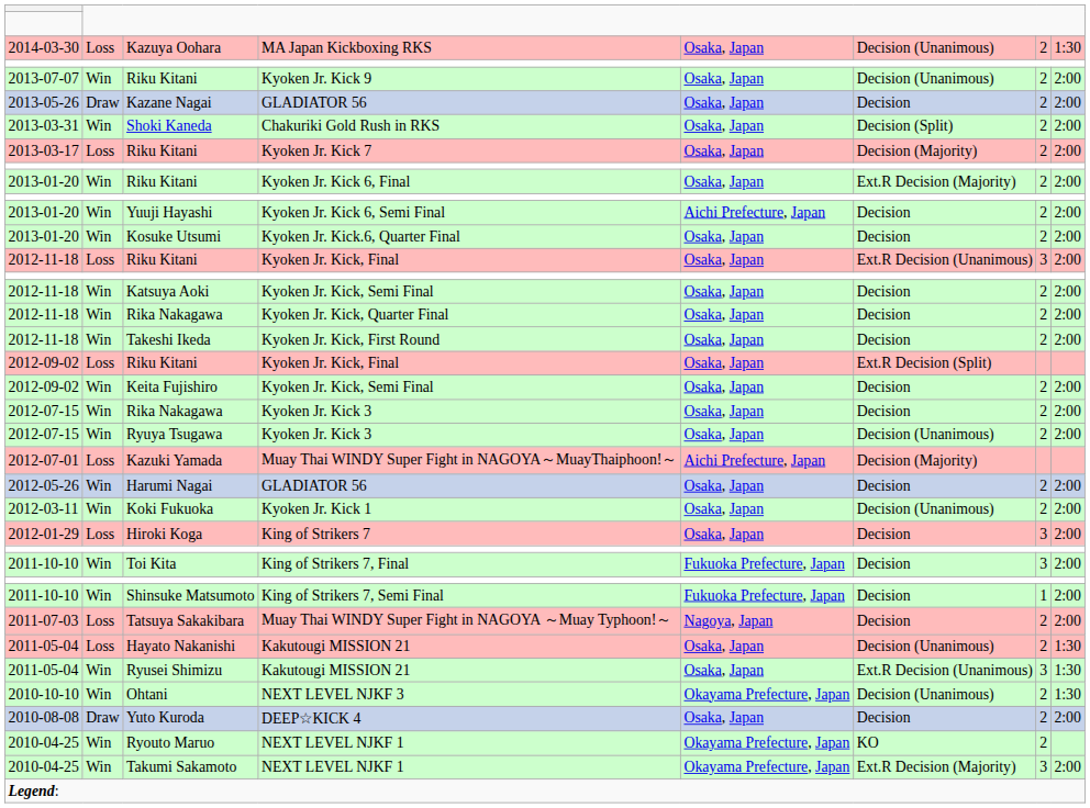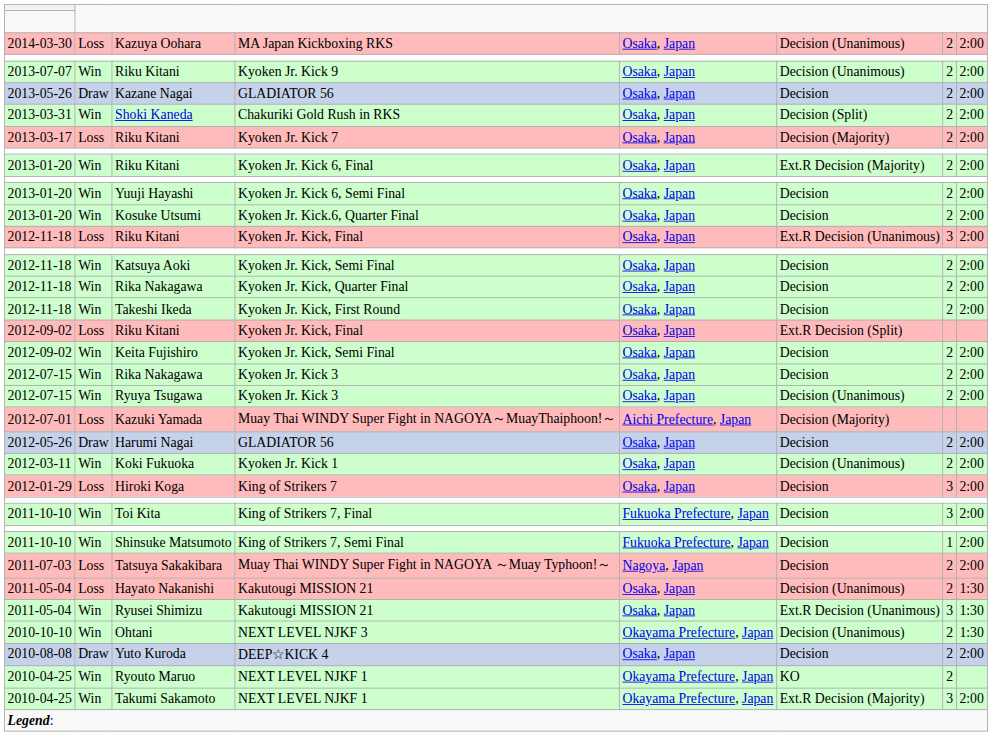 <table class="wikitable mw-collapsible mw-collapsed">
 <tr>
 <th></th>
 </tr>
 <tr>
 <td><br></td>
 </tr>
 <tr style="background:#FFBBBB;">
 <td>2014-03-30</td>
 <td>Loss</td>
 <td align=left> Kazuya Oohara</td>
 <td>MA Japan Kickboxing RKS</td>
 <td><a href='#'>Osaka</a>, <a href='#'>Japan</a></td>
 <td>Decision (Unanimous)</td>
 <td>2</td>
-<td>1:30</td>
+<td>2:00</td>
 </tr>
 <tr>
 <th style=background:white colspan=9></th>
 </tr>
 <tr style="background:#CCFFCC;">
 <td>2013-07-07</td>
 <td>Win</td>
 <td align=left> Riku Kitani</td>
 <td>Kyoken Jr. Kick 9</td>
 <td><a href='#'>Osaka</a>, <a href='#'>Japan</a></td>
 <td>Decision (Unanimous)</td>
 <td>2</td>
 <td>2:00</td>
 </tr>
 <tr style="background:#c5d2ea;">
 <td>2013-05-26</td>
 <td>Draw</td>
 <td align=left> Kazane Nagai</td>
 <td>GLADIATOR 56</td>
 <td><a href='#'>Osaka</a>, <a href='#'>Japan</a></td>
 <td>Decision</td>
 <td>2</td>
 <td>2:00</td>
 </tr>
 <tr style="background:#CCFFCC;">
 <td>2013-03-31</td>
 <td>Win</td>
 <td align=left> <a href='#'>Shoki Kaneda</a></td>
 <td>Chakuriki Gold Rush in RKS</td>
 <td><a href='#'>Osaka</a>, <a href='#'>Japan</a></td>
 <td>Decision (Split)</td>
 <td>2</td>
 <td>2:00</td>
 </tr>
 <tr style="background:#FFBBBB;">
 <td>2013-03-17</td>
 <td>Loss</td>
 <td align=left> Riku Kitani</td>
 <td>Kyoken Jr. Kick 7</td>
 <td><a href='#'>Osaka</a>, <a href='#'>Japan</a></td>
 <td>Decision (Majority)</td>
 <td>2</td>
 <td>2:00</td>
 </tr>
 <tr>
 <th style=background:white colspan=9></th>
 </tr>
 <tr style="background:#CCFFCC;">
 <td>2013-01-20</td>
 <td>Win</td>
 <td align=left> Riku Kitani</td>
 <td>Kyoken Jr. Kick 6, Final</td>
 <td><a href='#'>Osaka</a>, <a href='#'>Japan</a></td>
 <td>Ext.R Decision (Majority)</td>
 <td>2</td>
 <td>2:00</td>
 </tr>
 <tr>
 <th style=background:white colspan=9></th>
 </tr>
 <tr style="background:#CCFFCC;">
 <td>2013-01-20</td>
 <td>Win</td>
 <td align=left> Yuuji Hayashi</td>
 <td>Kyoken Jr. Kick 6, Semi Final</td>
-<td><a href='#'>Aichi Prefecture</a>, <a href='#'>Japan</a></td>
+<td><a href='#'>Osaka</a>, <a href='#'>Japan</a></td>
 <td>Decision</td>
 <td>2</td>
 <td>2:00</td>
 </tr>
 <tr style="background:#CCFFCC;">
 <td>2013-01-20</td>
 <td>Win</td>
 <td align=left> Kosuke Utsumi</td>
 <td>Kyoken Jr. Kick.6, Quarter Final</td>
 <td><a href='#'>Osaka</a>, <a href='#'>Japan</a></td>
 <td>Decision</td>
 <td>2</td>
 <td>2:00</td>
 </tr>
 <tr style="background:#FFBBBB;">
 <td>2012-11-18</td>
 <td>Loss</td>
 <td align=left> Riku Kitani</td>
 <td>Kyoken Jr. Kick,  Final</td>
 <td><a href='#'>Osaka</a>, <a href='#'>Japan</a></td>
 <td>Ext.R Decision (Unanimous)</td>
 <td>3</td>
 <td>2:00</td>
 </tr>
 <tr>
 <th style=background:white colspan=9></th>
 </tr>
 <tr style="background:#CCFFCC;">
 <td>2012-11-18</td>
 <td>Win</td>
 <td align=left> Katsuya Aoki</td>
 <td>Kyoken Jr. Kick, Semi Final</td>
 <td><a href='#'>Osaka</a>, <a href='#'>Japan</a></td>
 <td>Decision</td>
 <td>2</td>
 <td>2:00</td>
 </tr>
 <tr style="background:#CCFFCC;">
 <td>2012-11-18</td>
 <td>Win</td>
 <td align=left> Rika Nakagawa</td>
 <td>Kyoken Jr. Kick, Quarter Final</td>
 <td><a href='#'>Osaka</a>, <a href='#'>Japan</a></td>
 <td>Decision</td>
 <td>2</td>
 <td>2:00</td>
 </tr>
 <tr style="background:#CCFFCC;">
 <td>2012-11-18</td>
 <td>Win</td>
 <td align=left> Takeshi Ikeda</td>
 <td>Kyoken Jr. Kick, First Round</td>
 <td><a href='#'>Osaka</a>, <a href='#'>Japan</a></td>
 <td>Decision</td>
 <td>2</td>
 <td>2:00</td>
 </tr>
 <tr style="background:#FFBBBB;">
 <td>2012-09-02</td>
 <td>Loss</td>
 <td align=left> Riku Kitani</td>
 <td>Kyoken Jr. Kick, Final</td>
 <td><a href='#'>Osaka</a>, <a href='#'>Japan</a></td>
 <td>Ext.R Decision (Split)</td>
 <td></td>
 <td></td>
 </tr>
 <tr style="background:#CCFFCC;">
 <td>2012-09-02</td>
 <td>Win</td>
 <td align=left> Keita Fujishiro</td>
 <td>Kyoken Jr. Kick, Semi Final</td>
 <td><a href='#'>Osaka</a>, <a href='#'>Japan</a></td>
 <td>Decision</td>
 <td>2</td>
 <td>2:00</td>
 </tr>
 <tr style="background:#CCFFCC;">
 <td>2012-07-15</td>
 <td>Win</td>
 <td align=left> Rika Nakagawa</td>
 <td>Kyoken Jr. Kick 3</td>
 <td><a href='#'>Osaka</a>, <a href='#'>Japan</a></td>
 <td>Decision</td>
 <td>2</td>
 <td>2:00</td>
 </tr>
 <tr style="background:#CCFFCC;">
 <td>2012-07-15</td>
 <td>Win</td>
 <td align=left> Ryuya Tsugawa</td>
 <td>Kyoken Jr. Kick 3</td>
 <td><a href='#'>Osaka</a>, <a href='#'>Japan</a></td>
 <td>Decision (Unanimous)</td>
 <td>2</td>
 <td>2:00</td>
 </tr>
 <tr style="background:#fbb;">
 <td>2012-07-01</td>
 <td>Loss</td>
 <td align=left> Kazuki Yamada</td>
 <td>Muay Thai WINDY Super Fight in NAGOYA～MuayThaiphoon!～</td>
 <td><a href='#'>Aichi Prefecture</a>, <a href='#'>Japan</a></td>
 <td>Decision (Majority)</td>
 <td></td>
 <td></td>
 </tr>
 <tr style="background:#c5d2ea;">
 <td>2012-05-26</td>
-<td>Win</td>
+<td>Draw</td>
 <td align=left> Harumi Nagai</td>
 <td>GLADIATOR 56</td>
 <td><a href='#'>Osaka</a>, <a href='#'>Japan</a></td>
 <td>Decision</td>
 <td>2</td>
 <td>2:00</td>
 </tr>
 <tr style="background:#CCFFCC;">
 <td>2012-03-11</td>
 <td>Win</td>
 <td align=left> Koki Fukuoka</td>
 <td>Kyoken Jr. Kick 1</td>
 <td><a href='#'>Osaka</a>, <a href='#'>Japan</a></td>
 <td>Decision (Unanimous)</td>
 <td>2</td>
 <td>2:00</td>
 </tr>
 <tr style="background:#FFBBBB;">
 <td>2012-01-29</td>
 <td>Loss</td>
 <td align=left> Hiroki Koga</td>
 <td>King of Strikers 7</td>
 <td><a href='#'>Osaka</a>, <a href='#'>Japan</a></td>
 <td>Decision</td>
 <td>3</td>
 <td>2:00</td>
 </tr>
 <tr>
 <th style=background:white colspan=9></th>
 </tr>
 <tr style="background:#CCFFCC;">
 <td>2011-10-10</td>
 <td>Win</td>
 <td align=left> Toi Kita</td>
 <td>King of Strikers 7, Final</td>
 <td><a href='#'>Fukuoka Prefecture</a>, <a href='#'>Japan</a></td>
 <td>Decision</td>
 <td>3</td>
 <td>2:00</td>
 </tr>
 <tr>
 <th style=background:white colspan=9></th>
 </tr>
 <tr style="background:#CCFFCC;">
 <td>2011-10-10</td>
 <td>Win</td>
 <td align=left> Shinsuke Matsumoto</td>
 <td>King of Strikers 7, Semi Final</td>
 <td><a href='#'>Fukuoka Prefecture</a>, <a href='#'>Japan</a></td>
 <td>Decision</td>
 <td>1</td>
 <td>2:00</td>
 </tr>
 <tr style="background:#FFBBBB;">
 <td>2011-07-03</td>
 <td>Loss</td>
 <td align=left> Tatsuya Sakakibara</td>
 <td>Muay Thai WINDY Super Fight in NAGOYA ～Muay Typhoon!～</td>
 <td><a href='#'>Nagoya</a>, <a href='#'>Japan</a></td>
 <td>Decision</td>
 <td>2</td>
 <td>2:00</td>
 </tr>
 <tr style="background:#FFBBBB;">
 <td>2011-05-04</td>
 <td>Loss</td>
 <td align=left> Hayato Nakanishi</td>
 <td>Kakutougi MISSION 21</td>
 <td><a href='#'>Osaka</a>, <a href='#'>Japan</a></td>
 <td>Decision (Unanimous)</td>
 <td>2</td>
 <td>1:30</td>
 </tr>
 <tr style="background:#CCFFCC;">
 <td>2011-05-04</td>
 <td>Win</td>
 <td align=left> Ryusei Shimizu</td>
 <td>Kakutougi MISSION 21</td>
 <td><a href='#'>Osaka</a>, <a href='#'>Japan</a></td>
 <td>Ext.R Decision (Unanimous)</td>
 <td>3</td>
 <td>1:30</td>
 </tr>
 <tr style="background:#CCFFCC;">
 <td>2010-10-10</td>
 <td>Win</td>
 <td align=left> Ohtani</td>
 <td>NEXT LEVEL NJKF 3</td>
 <td><a href='#'>Okayama Prefecture</a>, <a href='#'>Japan</a></td>
 <td>Decision (Unanimous)</td>
 <td>2</td>
 <td>1:30</td>
 </tr>
 <tr style="background:#c5d2ea;">
 <td>2010-08-08</td>
 <td>Draw</td>
 <td align=left> Yuto Kuroda</td>
 <td>DEEP☆KICK 4</td>
 <td><a href='#'>Osaka</a>, <a href='#'>Japan</a></td>
 <td>Decision</td>
 <td>2</td>
 <td>2:00</td>
 </tr>
 <tr style="background:#CCFFCC;">
 <td>2010-04-25</td>
 <td>Win</td>
 <td align=left> Ryouto Maruo</td>
 <td>NEXT LEVEL NJKF 1</td>
 <td><a href='#'>Okayama Prefecture</a>, <a href='#'>Japan</a></td>
 <td>KO</td>
 <td>2</td>
 <td></td>
 </tr>
 <tr style="background:#CCFFCC;">
 <td>2010-04-25</td>
 <td>Win</td>
 <td align=left> Takumi Sakamoto</td>
 <td>NEXT LEVEL NJKF 1</td>
 <td><a href='#'>Okayama Prefecture</a>, <a href='#'>Japan</a></td>
 <td>Ext.R Decision (Majority)</td>
 <td>3</td>
 <td>2:00</td>
 </tr>
 <tr>
 <td colspan=9><strong><em>Legend</em></strong>:    <br></td>
 </tr>
 </table>
